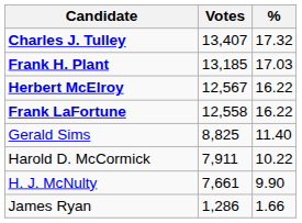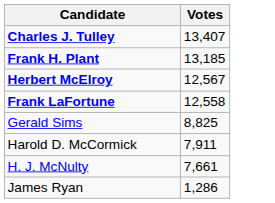 <table class="wikitable">
 <tr>
 <th style="width: 200px">Candidate</th>
 <th style="width: 50px">Votes</th>
-<th style="width: 40px">%</th>
 </tr>
 <tr>
 <td><strong><a href='#'>Charles J. Tulley</a></strong></td>
 <td>13,407</td>
-<td>17.32</td>
 </tr>
 <tr>
 <td><strong><a href='#'>Frank H. Plant</a></strong></td>
 <td>13,185</td>
-<td>17.03</td>
 </tr>
 <tr>
 <td><strong><a href='#'>Herbert McElroy</a></strong></td>
 <td>12,567</td>
-<td>16.22</td>
 </tr>
 <tr>
 <td><strong><a href='#'>Frank LaFortune</a></strong></td>
 <td>12,558</td>
-<td>16.22</td>
 </tr>
 <tr>
 <td><a href='#'>Gerald Sims</a></td>
 <td>8,825</td>
-<td>11.40</td>
 </tr>
 <tr>
 <td>Harold D. McCormick</td>
 <td>7,911</td>
-<td>10.22</td>
 </tr>
 <tr>
 <td><a href='#'>H. J. McNulty</a></td>
 <td>7,661</td>
-<td>9.90</td>
 </tr>
 <tr>
 <td>James Ryan</td>
 <td>1,286</td>
-<td>1.66</td>
 </tr>
 </table>
